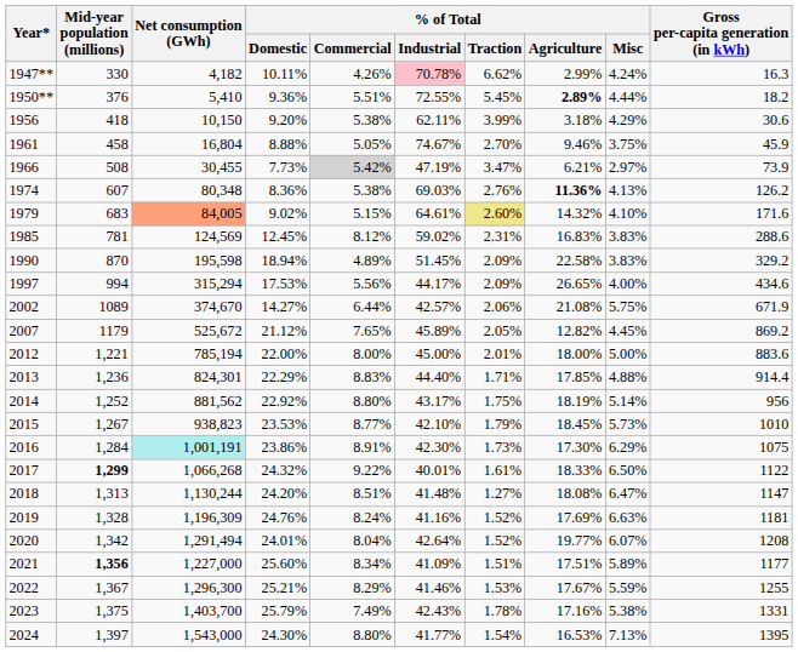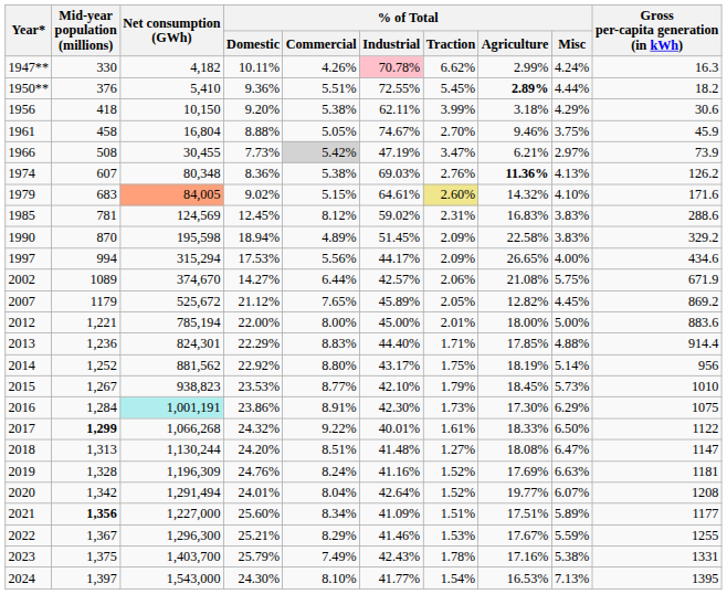 <table class="wikitable sortable" style="margin-left: auto; margin-right: auto; border: none;">
 <tr>
 <th rowspan="2">Year*</th>
 <th rowspan="2">Mid-year <br>population <br>(millions)</th>
 <th rowspan="2">Net consumption <br>(GWh)</th>
 <th colspan="6">% of Total</th>
 <th rowspan="2">Gross<br>per-capita generation<br>(in <a href='#'>kWh</a>)</th>
 </tr>
 <tr>
 <th>Domestic</th>
 <th>Commercial</th>
 <th>Industrial</th>
 <th>Traction</th>
 <th>Agriculture</th>
 <th>Misc</th>
 </tr>
 <tr>
 <td>1947**</td>
 <td style="text-align:right;">330</td>
 <td style="text-align:right;">4,182</td>
 <td style="text-align:right;">10.11%</td>
 <td style="text-align:right;">4.26%</td>
 <td style="background: pink; text-align:right;">70.78%</td>
 <td style="text-align:right;">6.62%</td>
 <td style="text-align:right;">2.99%</td>
 <td style="text-align:right;">4.24%</td>
 <td style="text-align:right;">16.3</td>
 </tr>
 <tr>
 <td>1950**</td>
 <td style="text-align:right;">376</td>
 <td style="text-align:right;">5,410</td>
 <td style="text-align:right;">9.36%</td>
 <td style="text-align:right;">5.51%</td>
 <td style="text-align:right;">72.55%</td>
 <td style="text-align:right;">5.45%</td>
 <td style="text-align:right;"><strong>2.89%</strong></td>
 <td style="text-align:right;">4.44%</td>
 <td style="text-align:right;">18.2</td>
 </tr>
 <tr>
 <td>1956</td>
 <td style="text-align:right;">418</td>
 <td style="text-align:right;">10,150</td>
 <td style="text-align:right;">9.20%</td>
 <td style="text-align:right;">5.38%</td>
 <td style="text-align:right;">62.11%</td>
 <td style="text-align:right;">3.99%</td>
 <td style="text-align:right;">3.18%</td>
 <td style="text-align:right;">4.29%</td>
 <td style="text-align:right;">30.6</td>
 </tr>
 <tr>
 <td>1961</td>
 <td style="text-align:right;">458</td>
 <td style="text-align:right;">16,804</td>
 <td style="text-align:right;">8.88%</td>
 <td style="text-align:right;">5.05%</td>
 <td style="text-align:right;">74.67%</td>
 <td style="text-align:right;">2.70%</td>
 <td style="text-align:right;">9.46%</td>
 <td style="text-align:right;">3.75%</td>
 <td style="text-align:right;">45.9</td>
 </tr>
 <tr>
 <td>1966</td>
 <td style="text-align:right;">508</td>
 <td style="text-align:right;">30,455</td>
 <td style="text-align:right;">7.73%</td>
 <td style="background: lightgrey; text-align:right;">5.42%</td>
 <td style="text-align:right;">47.19%</td>
 <td style="text-align:right;">3.47%</td>
 <td style="text-align:right;">6.21%</td>
 <td style="text-align:right;">2.97%</td>
 <td style="text-align:right;">73.9</td>
 </tr>
 <tr>
 <td>1974</td>
 <td style="text-align:right;">607</td>
 <td style="text-align:right;">80,348</td>
 <td style="text-align:right;">8.36%</td>
 <td style="text-align:right;">5.38%</td>
 <td style="text-align:right;">69.03%</td>
 <td style="text-align:right;">2.76%</td>
 <td style="text-align:right;"><strong>11.36%</strong></td>
 <td style="text-align:right;">4.13%</td>
 <td style="text-align:right;">126.2</td>
 </tr>
 <tr>
 <td>1979</td>
 <td style="text-align:right;">683</td>
 <td style="background: lightsalmon; text-align:right;">84,005</td>
 <td style="text-align:right;">9.02%</td>
 <td style="text-align:right;">5.15%</td>
 <td style="text-align:right;">64.61%</td>
 <td style="background: khaki; text-align:right;">2.60%</td>
 <td style="text-align:right;">14.32%</td>
 <td style="text-align:right;">4.10%</td>
 <td style="text-align:right;">171.6</td>
 </tr>
 <tr>
 <td>1985</td>
 <td style="text-align:right;">781</td>
 <td style="text-align:right;">124,569</td>
 <td style="text-align:right;">12.45%</td>
 <td style="text-align:right;">8.12%</td>
 <td style="text-align:right;">59.02%</td>
 <td style="text-align:right;">2.31%</td>
 <td style="text-align:right;">16.83%</td>
 <td style="text-align:right;">3.83%</td>
 <td style="text-align:right;">288.6</td>
 </tr>
 <tr>
 <td>1990</td>
 <td style="text-align:right;">870</td>
 <td style="text-align:right;">195,598</td>
 <td style="text-align:right;">18.94%</td>
 <td style="text-align:right;">4.89%</td>
 <td style="text-align:right;">51.45%</td>
 <td style="text-align:right;">2.09%</td>
 <td style="text-align:right;">22.58%</td>
 <td style="text-align:right;">3.83%</td>
 <td style="text-align:right;">329.2</td>
 </tr>
 <tr>
 <td>1997</td>
 <td style="text-align:right;">994</td>
 <td style="text-align:right;">315,294</td>
 <td style="text-align:right;">17.53%</td>
 <td style="text-align:right;">5.56%</td>
 <td style="text-align:right;">44.17%</td>
 <td style="text-align:right;">2.09%</td>
 <td style="text-align:right;">26.65%</td>
 <td style="text-align:right;">4.00%</td>
 <td style="text-align:right;">434.6</td>
 </tr>
 <tr>
 <td>2002</td>
 <td style="text-align:right;">1089</td>
 <td style="text-align:right;">374,670</td>
 <td style="text-align:right;">14.27%</td>
 <td style="text-align:right;">6.44%</td>
 <td style="text-align:right;">42.57%</td>
 <td style="text-align:right;">2.06%</td>
 <td style="text-align:right;">21.08%</td>
 <td style="text-align:right;">5.75%</td>
 <td style="text-align:right;">671.9</td>
 </tr>
 <tr>
 <td>2007</td>
 <td style="text-align:right;">1179</td>
 <td style="text-align:right;">525,672</td>
 <td style="text-align:right;">21.12%</td>
 <td style="text-align:right;">7.65%</td>
 <td style="text-align:right;">45.89%</td>
 <td style="text-align:right;">2.05%</td>
 <td style="text-align:right;">12.82%</td>
 <td style="text-align:right;">4.45%</td>
 <td style="text-align:right;">869.2</td>
 </tr>
 <tr>
 <td>2012</td>
 <td style="text-align:right;">1,221</td>
 <td style="text-align:right;">785,194</td>
 <td style="text-align:right;">22.00%</td>
 <td style="text-align:right;">8.00%</td>
 <td style="text-align:right;">45.00%</td>
 <td style="text-align:right;">2.01%</td>
 <td style="text-align:right;">18.00%</td>
 <td style="text-align:right;">5.00%</td>
 <td style="text-align:right;">883.6</td>
 </tr>
 <tr>
 <td>2013</td>
 <td style="text-align:right;">1,236</td>
 <td style="text-align:right;">824,301</td>
 <td style="text-align:right;">22.29%</td>
 <td style="text-align:right;">8.83%</td>
 <td style="text-align:right;">44.40%</td>
 <td style="text-align:right;">1.71%</td>
 <td style="text-align:right;">17.85%</td>
 <td style="text-align:right;">4.88%</td>
 <td style="text-align:right;">914.4</td>
 </tr>
 <tr>
 <td>2014</td>
 <td style="text-align:right;">1,252</td>
 <td style="text-align:right;">881,562</td>
 <td style="text-align:right;">22.92%</td>
 <td style="text-align:right;">8.80%</td>
 <td style="text-align:right;">43.17%</td>
 <td style="text-align:right;">1.75%</td>
 <td style="text-align:right;">18.19%</td>
 <td style="text-align:right;">5.14%</td>
 <td style="text-align:right;">956</td>
 </tr>
 <tr>
 <td>2015</td>
 <td style="text-align:right;"1,268>1,267</td>
 <td style="text-align:right;">938,823</td>
 <td style="text-align:right;">23.53%</td>
 <td style="text-align:right;">8.77%</td>
 <td style="text-align:right;">42.10%</td>
 <td style="text-align:right;">1.79%</td>
 <td style="text-align:right;">18.45%</td>
 <td style="text-align:right;">5.73%</td>
 <td style="text-align:right;">1010</td>
 </tr>
 <tr>
 <td>2016</td>
 <td style="text-align:right;">1,284</td>
 <td style="background: paleturquoise; text-align:right;">1,001,191</td>
 <td style="text-align:right;">23.86%</td>
 <td style="text-align:right;">8.91%</td>
 <td style="text-align:right;">42.30%</td>
 <td style="text-align:right;">1.73%</td>
 <td style="text-align:right;">17.30%</td>
 <td style="text-align:right;">6.29%</td>
 <td style="text-align:right;">1075</td>
 </tr>
 <tr>
 <td>2017</td>
 <td style="text-align:right;"><strong>1,299</strong></td>
 <td style="text-align:right;">1,066,268</td>
 <td style="text-align:right;">24.32%</td>
 <td style="text-align:right;">9.22%</td>
 <td style="text-align:right;">40.01%</td>
 <td style="text-align:right;">1.61%</td>
 <td style="text-align:right;">18.33%</td>
 <td style="text-align:right;">6.50%</td>
 <td style="text-align:right;">1122</td>
 </tr>
 <tr>
 <td>2018</td>
 <td style="text-align:right;">1,313</td>
 <td style="text-align:right;">1,130,244</td>
 <td style="text-align:right;">24.20%</td>
 <td style="text-align:right;">8.51%</td>
 <td style="text-align:right;">41.48%</td>
 <td style="text-align:right;">1.27%</td>
 <td style="text-align:right;">18.08%</td>
 <td style="text-align:right;">6.47%</td>
 <td style="text-align:right;">1147</td>
 </tr>
 <tr>
 <td>2019</td>
 <td style="text-align:right;">1,328</td>
 <td style="text-align:right;">1,196,309</td>
 <td style="text-align:right;">24.76%</td>
 <td style="text-align:right;">8.24%</td>
 <td style="text-align:right;">41.16%</td>
 <td style="text-align:right;">1.52%</td>
 <td style="text-align:right;">17.69%</td>
 <td style="text-align:right;">6.63%</td>
 <td style="text-align:right;">1181</td>
 </tr>
 <tr>
 <td>2020</td>
 <td style="text-align:right;">1,342</td>
 <td style="text-align:right;">1,291,494</td>
 <td style="text-align:right;">24.01%</td>
 <td style="text-align:right;">8.04%</td>
 <td style="text-align:right;">42.64%</td>
 <td style="text-align:right;">1.52%</td>
 <td style="text-align:right;">19.77%</td>
 <td style="text-align:right;">6.07%</td>
 <td style="text-align:right;">1208</td>
 </tr>
 <tr>
 <td>2021</td>
 <td style="text-align:right;"><strong>1,356</strong></td>
 <td style="text-align:right;">1,227,000</td>
 <td style="text-align:right;">25.60%</td>
 <td style="text-align:right;">8.34%</td>
 <td style="text-align:right;">41.09%</td>
 <td style="text-align:right;">1.51%</td>
 <td style="text-align:right;">17.51%</td>
 <td style="text-align:right;">5.89%</td>
 <td style="text-align:right;">1177</td>
 </tr>
 <tr>
 <td>2022</td>
 <td style="text-align:right;">1,367</td>
 <td style="text-align:right;">1,296,300</td>
 <td style="text-align:right;">25.21%</td>
 <td style="text-align:right;">8.29%</td>
 <td style="text-align:right;">41.46%</td>
 <td style="text-align:right;">1.53%</td>
 <td style="text-align:right;">17.67%</td>
 <td style="text-align:right;">5.59%</td>
 <td style="text-align:right;">1255</td>
 </tr>
 <tr>
 <td>2023</td>
 <td style="text-align:right;">1,375</td>
 <td style="text-align:right;">1,403,700</td>
 <td style="text-align:right;">25.79%</td>
 <td style="text-align:right;">7.49%</td>
 <td style="text-align:right;">42.43%</td>
 <td style="text-align:right;">1.78%</td>
 <td style="text-align:right;">17.16%</td>
 <td style="text-align:right;">5.38%</td>
 <td style="text-align:right;">1331</td>
 </tr>
 <tr>
 <td>2024</td>
 <td style="text-align:right;">1,397</td>
 <td style="text-align:right;">1,543,000</td>
 <td style="text-align:right;">24.30%</td>
-<td style="text-align:right;">8.80%</td>
+<td style="text-align:right;">8.10%</td>
 <td style="text-align:right;">41.77%</td>
 <td style="text-align:right;">1.54%</td>
 <td style="text-align:right;">16.53%</td>
 <td style="text-align:right;">7.13%</td>
 <td style="text-align:right;">1395</td>
 </tr>
 </table>
